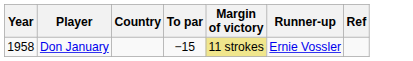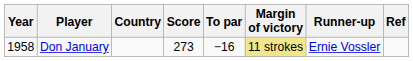 <table class="wikitable" style="font-size:95%">
 <tr>
 <th>Year</th>
 <th>Player</th>
 <th>Country</th>
+<th>Score</th>
 <th>To par</th>
 <th>Margin<br>of victory</th>
 <th>Runner-up</th>
 <th>Ref</th>
 </tr>
 <tr>
 <td>1958</td>
 <td><a href='#'>Don January</a></td>
 <td></td>
-<td align=center>−15</td>
+<td align=center>273</td>
+<td align=center>−16</td>
 <td style="background: khaki;">11 strokes</td>
 <td> <a href='#'>Ernie Vossler</a></td>
 <td></td>
 </tr>
 </table>
